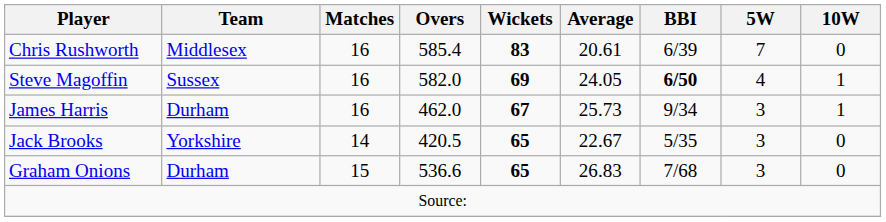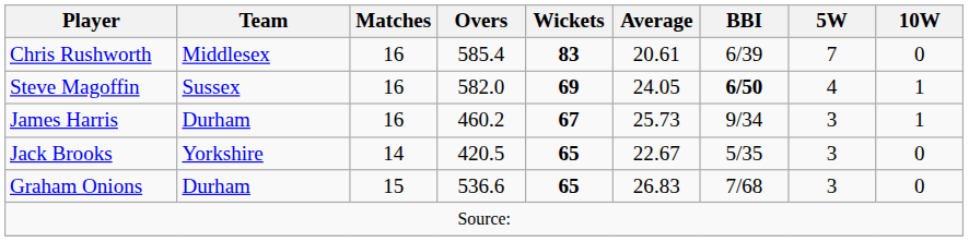 <table class="wikitable" style="text-align:center;">
 <tr>
 <th width=125>Player</th>
 <th width=125>Team</th>
 <th width=60>Matches</th>
 <th width=60>Overs</th>
 <th width=60>Wickets</th>
 <th width=60>Average</th>
 <th width=60>BBI</th>
 <th width=60>5W</th>
 <th width=60>10W</th>
 </tr>
 <tr>
 <td align="left"><a href='#'>Chris Rushworth</a></td>
 <td align="left"><a href='#'>Middlesex</a></td>
 <td>16</td>
 <td>585.4</td>
 <td><strong>83</strong></td>
 <td>20.61</td>
 <td>6/39</td>
 <td>7</td>
 <td>0</td>
 </tr>
 <tr>
 <td align="left"><a href='#'>Steve Magoffin</a></td>
 <td align="left"><a href='#'>Sussex</a></td>
 <td>16</td>
 <td>582.0</td>
 <td><strong>69</strong></td>
 <td>24.05</td>
 <td><strong>6/50</strong></td>
 <td>4</td>
 <td>1</td>
 </tr>
 <tr>
 <td align="left"><a href='#'>James Harris</a></td>
 <td align="left"><a href='#'>Durham</a></td>
 <td>16</td>
-<td>462.0</td>
+<td>460.2</td>
 <td><strong>67</strong></td>
 <td>25.73</td>
 <td>9/34</td>
 <td>3</td>
 <td>1</td>
 </tr>
 <tr>
 <td align="left"><a href='#'>Jack Brooks</a></td>
 <td align="left"><a href='#'>Yorkshire</a></td>
 <td>14</td>
 <td>420.5</td>
 <td><strong>65</strong></td>
 <td>22.67</td>
 <td>5/35</td>
 <td>3</td>
 <td>0</td>
 </tr>
 <tr>
 <td align="left"><a href='#'>Graham Onions</a></td>
 <td align="left"><a href='#'>Durham</a></td>
 <td>15</td>
 <td>536.6</td>
 <td><strong>65</strong></td>
 <td>26.83</td>
 <td>7/68</td>
 <td>3</td>
 <td>0</td>
 </tr>
 <tr>
 <td colspan=9><small>Source:</small></td>
 </tr>
 <tr>
 </tr>
 </table>
